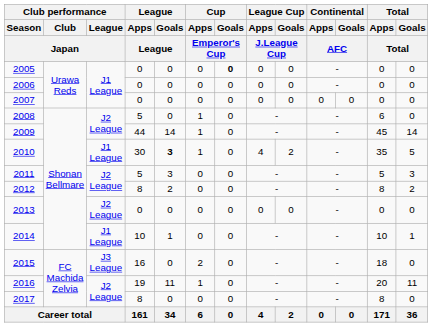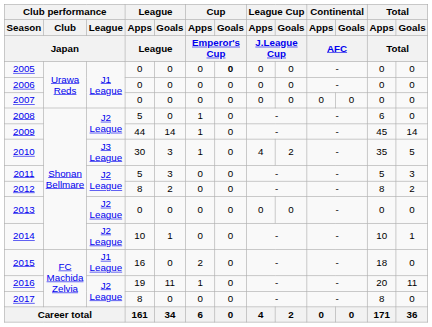 <table class="wikitable" style="text-align:center">
 <tr>
 <th colspan=3>Club performance</th>
 <th colspan=2>League</th>
 <th colspan=2>Cup</th>
 <th colspan=2>League Cup</th>
 <th colspan=2>Continental</th>
 <th colspan=2>Total</th>
 </tr>
 <tr>
 <th>Season</th>
 <th>Club</th>
 <th>League</th>
 <th>Apps</th>
 <th>Goals</th>
 <th>Apps</th>
 <th>Goals</th>
 <th>Apps</th>
 <th>Goals</th>
 <th>Apps</th>
 <th>Goals</th>
 <th>Apps</th>
 <th>Goals</th>
 </tr>
 <tr>
 <th colspan=3>Japan</th>
 <th colspan=2>League</th>
 <th colspan=2><a href='#'>Emperor's Cup</a></th>
 <th colspan=2><a href='#'>J.League Cup</a></th>
 <th colspan=2><a href='#'>AFC</a></th>
 <th colspan=2>Total</th>
 </tr>
 <tr>
 <td><a href='#'>2005</a></td>
 <td rowspan="3"><a href='#'>Urawa Reds</a></td>
 <td rowspan="3"><a href='#'>J1 League</a></td>
 <td>0</td>
 <td>0</td>
 <td>0</td>
 <td><strong>0</strong></td>
 <td>0</td>
 <td>0</td>
 <td colspan="2">-</td>
 <td>0</td>
 <td>0</td>
 </tr>
 <tr>
 <td><a href='#'>2006</a></td>
 <td>0</td>
 <td>0</td>
 <td>0</td>
 <td>0</td>
 <td>0</td>
 <td>0</td>
 <td colspan="2">-</td>
 <td>0</td>
 <td>0</td>
 </tr>
 <tr>
 <td><a href='#'>2007</a></td>
 <td>0</td>
 <td>0</td>
 <td>0</td>
 <td>0</td>
 <td>0</td>
 <td>0</td>
 <td>0</td>
 <td>0</td>
 <td>0</td>
 <td>0</td>
 </tr>
 <tr>
 <td><a href='#'>2008</a></td>
 <td rowspan="7"><a href='#'>Shonan Bellmare</a></td>
 <td rowspan="2"><a href='#'>J2 League</a></td>
 <td>5</td>
 <td>0</td>
 <td>1</td>
 <td>0</td>
 <td colspan="2">-</td>
 <td colspan="2">-</td>
 <td>6</td>
 <td>0</td>
 </tr>
 <tr>
 <td><a href='#'>2009</a></td>
 <td>44</td>
 <td>14</td>
 <td>1</td>
 <td>0</td>
 <td colspan="2">-</td>
 <td colspan="2">-</td>
 <td>45</td>
 <td>14</td>
 </tr>
 <tr>
 <td><a href='#'>2010</a></td>
-<td><a href='#'>J1 League</a></td>
+<td><a href='#'>J3 League</a></td>
 <td>30</td>
-<td><strong>3</strong></td>
+<td>3</td>
 <td>1</td>
 <td>0</td>
 <td>4</td>
 <td>2</td>
 <td colspan="2">-</td>
 <td>35</td>
 <td>5</td>
 </tr>
 <tr>
 <td><a href='#'>2011</a></td>
 <td rowspan="2"><a href='#'>J2 League</a></td>
 <td>5</td>
 <td>3</td>
 <td>0</td>
 <td>0</td>
 <td colspan="2">-</td>
 <td colspan="2">-</td>
 <td>5</td>
 <td>3</td>
 </tr>
 <tr>
 <td><a href='#'>2012</a></td>
 <td>8</td>
 <td>2</td>
 <td>0</td>
 <td>0</td>
 <td colspan="2">-</td>
 <td colspan="2">-</td>
 <td>8</td>
 <td>2</td>
 </tr>
 <tr>
 <td><a href='#'>2013</a></td>
 <td><a href='#'>J2 League</a></td>
 <td>0</td>
 <td>0</td>
 <td>0</td>
 <td>0</td>
 <td>0</td>
 <td>0</td>
 <td colspan="2">-</td>
 <td>0</td>
 <td>0</td>
 </tr>
 <tr>
 <td><a href='#'>2014</a></td>
-<td><a href='#'>J1 League</a></td>
+<td><a href='#'>J2 League</a></td>
 <td>10</td>
 <td>1</td>
 <td>0</td>
 <td>0</td>
 <td colspan="2">-</td>
 <td colspan="2">-</td>
 <td>10</td>
 <td>1</td>
 </tr>
 <tr>
 <td><a href='#'>2015</a></td>
 <td rowspan="3"><a href='#'>FC Machida Zelvia</a></td>
-<td><a href='#'>J3 League</a></td>
+<td><a href='#'>J1 League</a></td>
 <td>16</td>
 <td>0</td>
 <td>2</td>
 <td>0</td>
 <td colspan="2">-</td>
 <td colspan="2">-</td>
 <td>18</td>
 <td>0</td>
 </tr>
 <tr>
 <td><a href='#'>2016</a></td>
 <td rowspan="2"><a href='#'>J2 League</a></td>
 <td>19</td>
 <td>11</td>
 <td>1</td>
 <td>0</td>
 <td colspan="2">-</td>
 <td colspan="2">-</td>
 <td>20</td>
 <td>11</td>
 </tr>
 <tr>
 <td><a href='#'>2017</a></td>
 <td>8</td>
 <td>0</td>
 <td>0</td>
 <td>0</td>
 <td colspan="2">-</td>
 <td colspan="2">-</td>
 <td>8</td>
 <td>0</td>
 </tr>
 <tr>
 <th colspan=3>Career total</th>
 <th>161</th>
 <th>34</th>
 <th>6</th>
 <th>0</th>
 <th>4</th>
 <th>2</th>
 <th>0</th>
 <th>0</th>
 <th>171</th>
 <th>36</th>
 </tr>
 </table>
